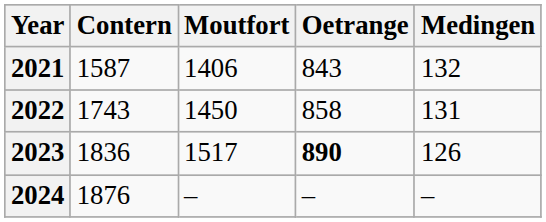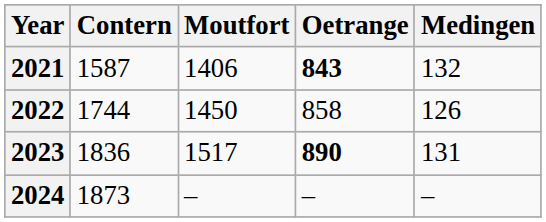 <table class="wikitable">
 <tr>
 <th>Year</th>
 <th>Contern</th>
 <th>Moutfort</th>
 <th>Oetrange</th>
 <th>Medingen</th>
 </tr>
 <tr>
 <th>2021</th>
 <td>1587</td>
 <td>1406</td>
-<td>843</td>
+<td><strong>843</strong></td>
 <td>132</td>
 </tr>
 <tr>
 <th>2022</th>
-<td>1743</td>
+<td>1744</td>
 <td>1450</td>
 <td>858</td>
-<td>131</td>
+<td>126</td>
 </tr>
 <tr>
 <th>2023</th>
 <td>1836</td>
 <td>1517</td>
 <td><strong>890</strong></td>
-<td>126</td>
+<td>131</td>
 </tr>
 <tr>
 <th>2024</th>
-<td>1876</td>
+<td>1873</td>
 <td>–</td>
 <td>–</td>
 <td>–</td>
 </tr>
 </table>
